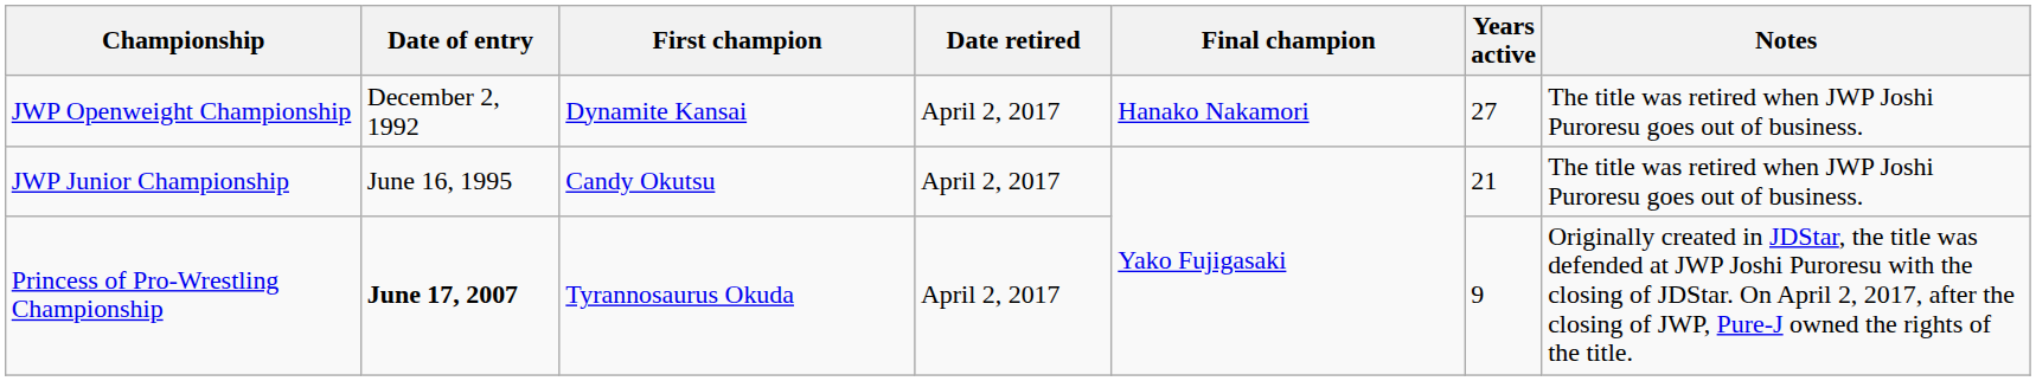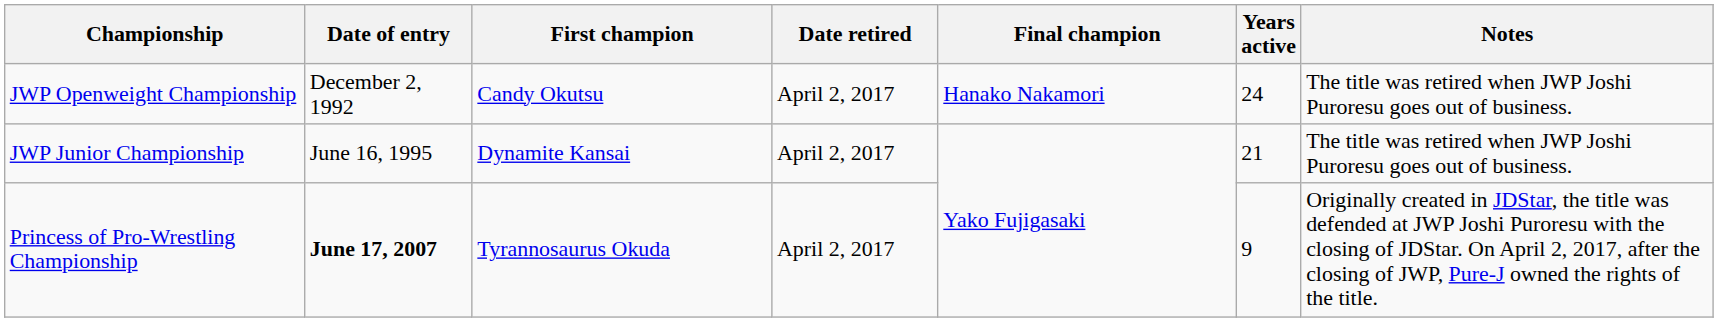 <table class="wikitable sortable" border="2">
 <tr>
 <th width="18%">Championship</th>
 <th width="10%">Date of entry</th>
 <th class="unsortable" width="18%">First champion</th>
 <th width="10%">Date retired</th>
 <th class="unsortable" width="18%">Final champion</th>
 <th width="0">Years active</th>
 <th class="unsortable" width="25%">Notes</th>
 </tr>
 <tr>
 <td><a href='#'>JWP Openweight Championship</a></td>
 <td>December 2, 1992</td>
-<td><a href='#'>Dynamite Kansai</a></td>
+<td><a href='#'>Candy Okutsu</a></td>
 <td>April 2, 2017</td>
 <td><a href='#'>Hanako Nakamori</a></td>
-<td>27</td>
+<td>24</td>
 <td>The title was retired when JWP Joshi Puroresu goes out of business.</td>
 </tr>
 <tr>
 <td><a href='#'>JWP Junior Championship</a></td>
 <td>June 16, 1995</td>
-<td><a href='#'>Candy Okutsu</a></td>
+<td><a href='#'>Dynamite Kansai</a></td>
 <td>April 2, 2017</td>
 <td rowspan="2"><a href='#'>Yako Fujigasaki</a></td>
 <td>21</td>
 <td>The title was retired when JWP Joshi Puroresu goes out of business.</td>
 </tr>
 <tr>
 <td><a href='#'>Princess of Pro-Wrestling Championship</a></td>
 <td><strong>June 17, 2007</strong></td>
 <td><a href='#'>Tyrannosaurus Okuda</a></td>
 <td>April 2, 2017</td>
 <td>9</td>
 <td>Originally created in <a href='#'>JDStar</a>, the title was defended at JWP Joshi Puroresu with the closing of JDStar. On April 2, 2017, after the closing of JWP, <a href='#'>Pure-J</a> owned the rights of the title.</td>
 </tr>
 </table>
